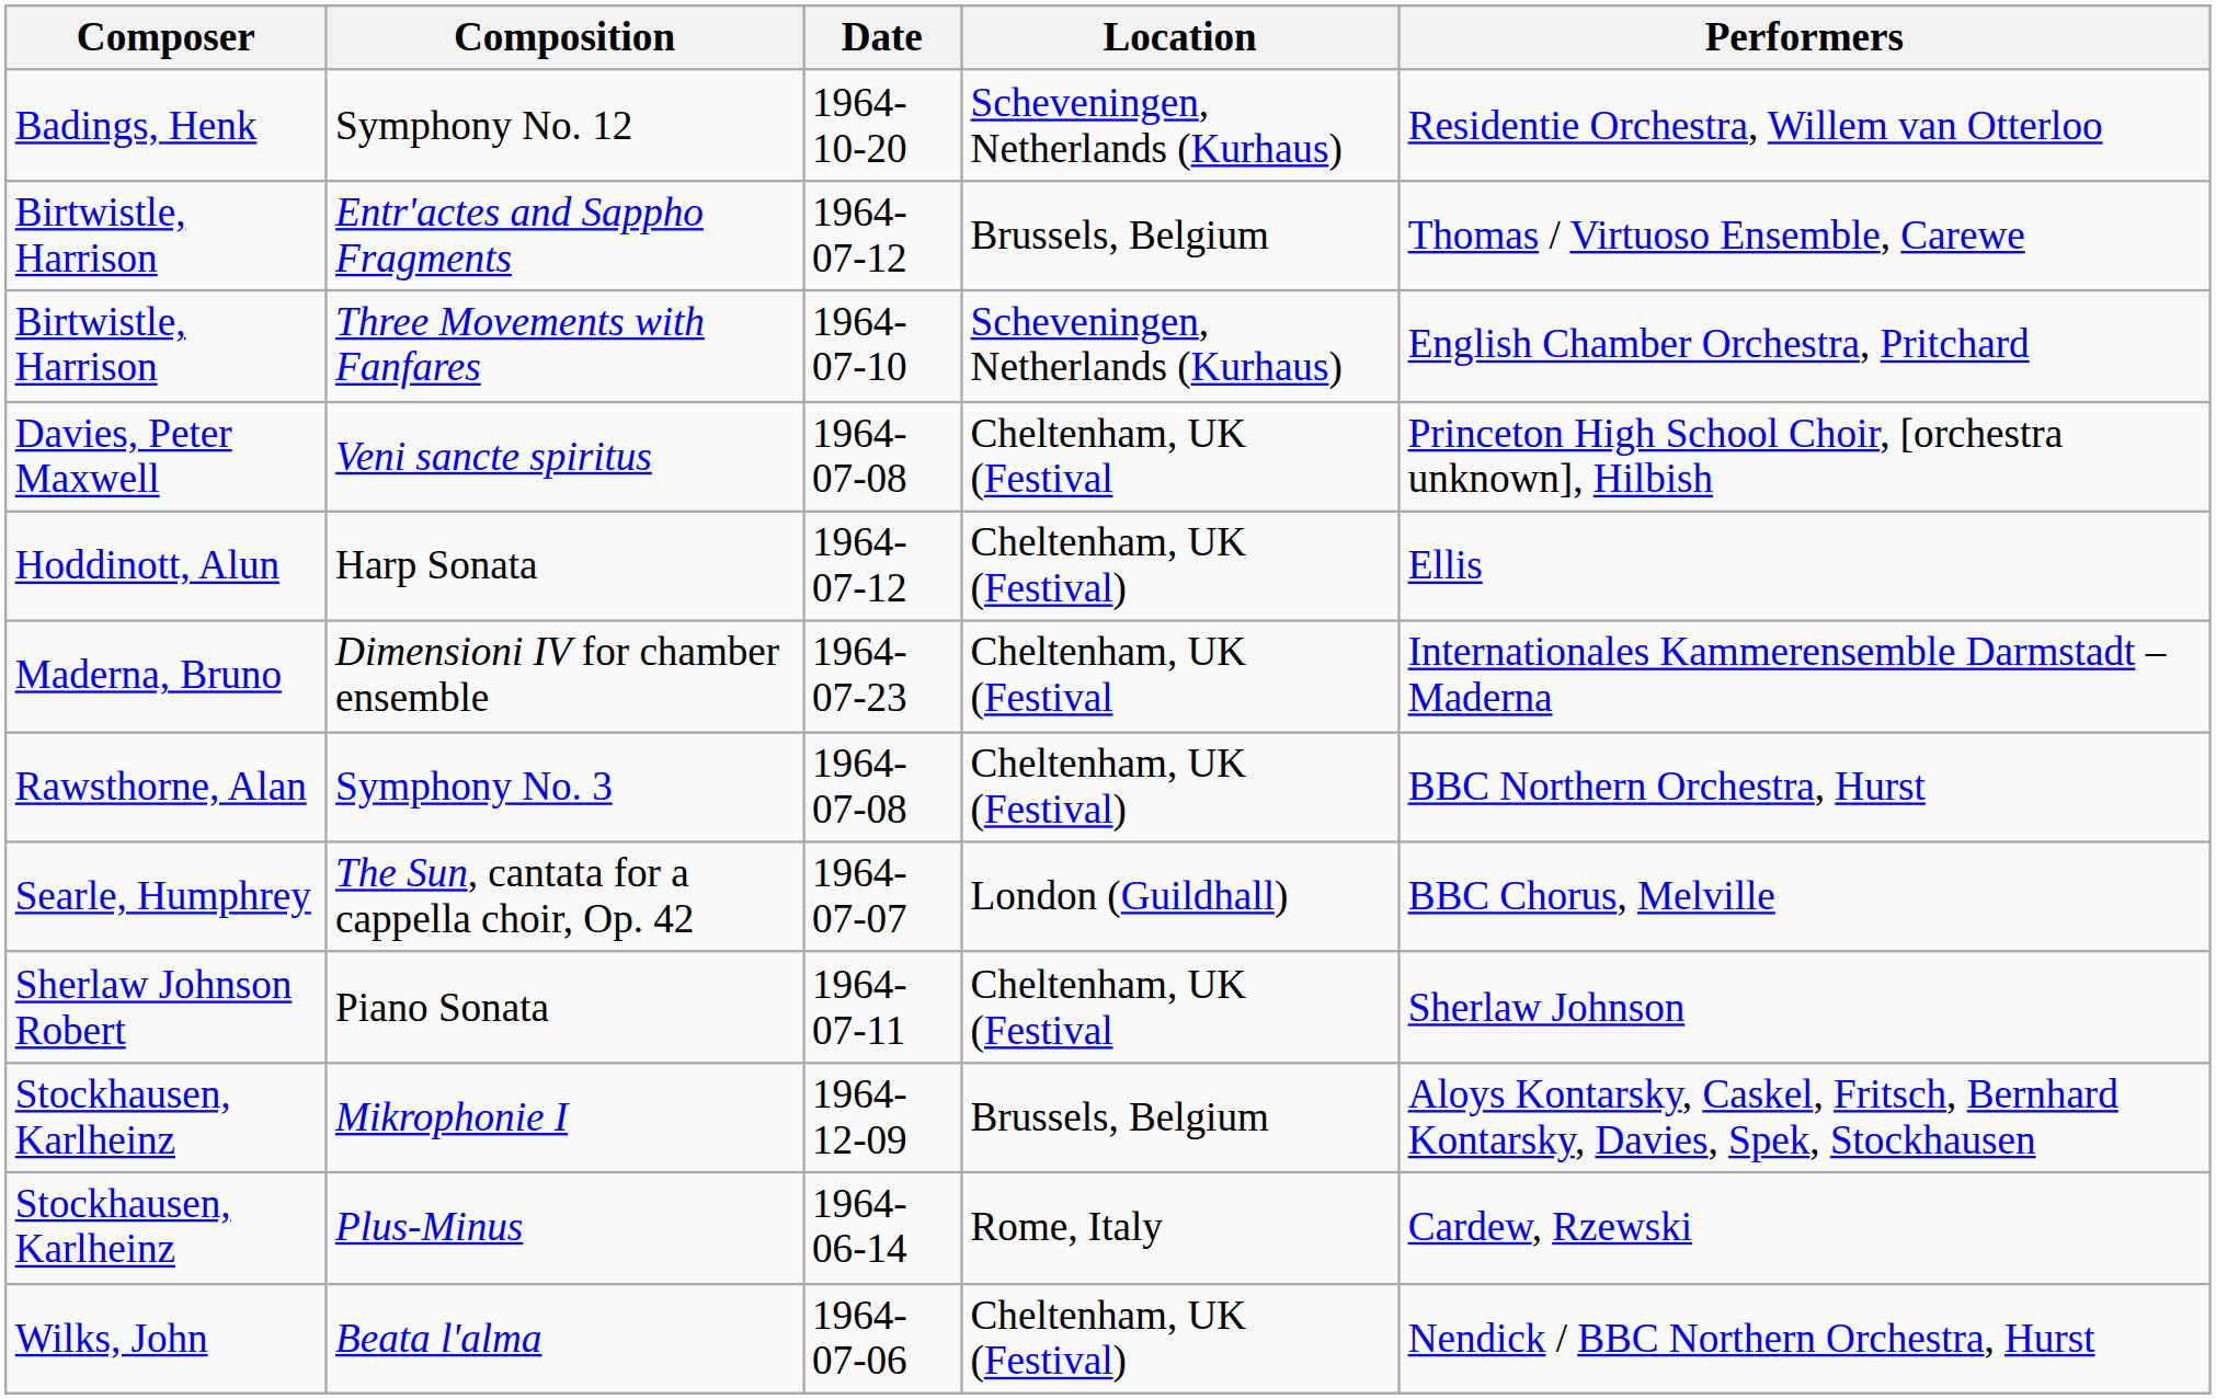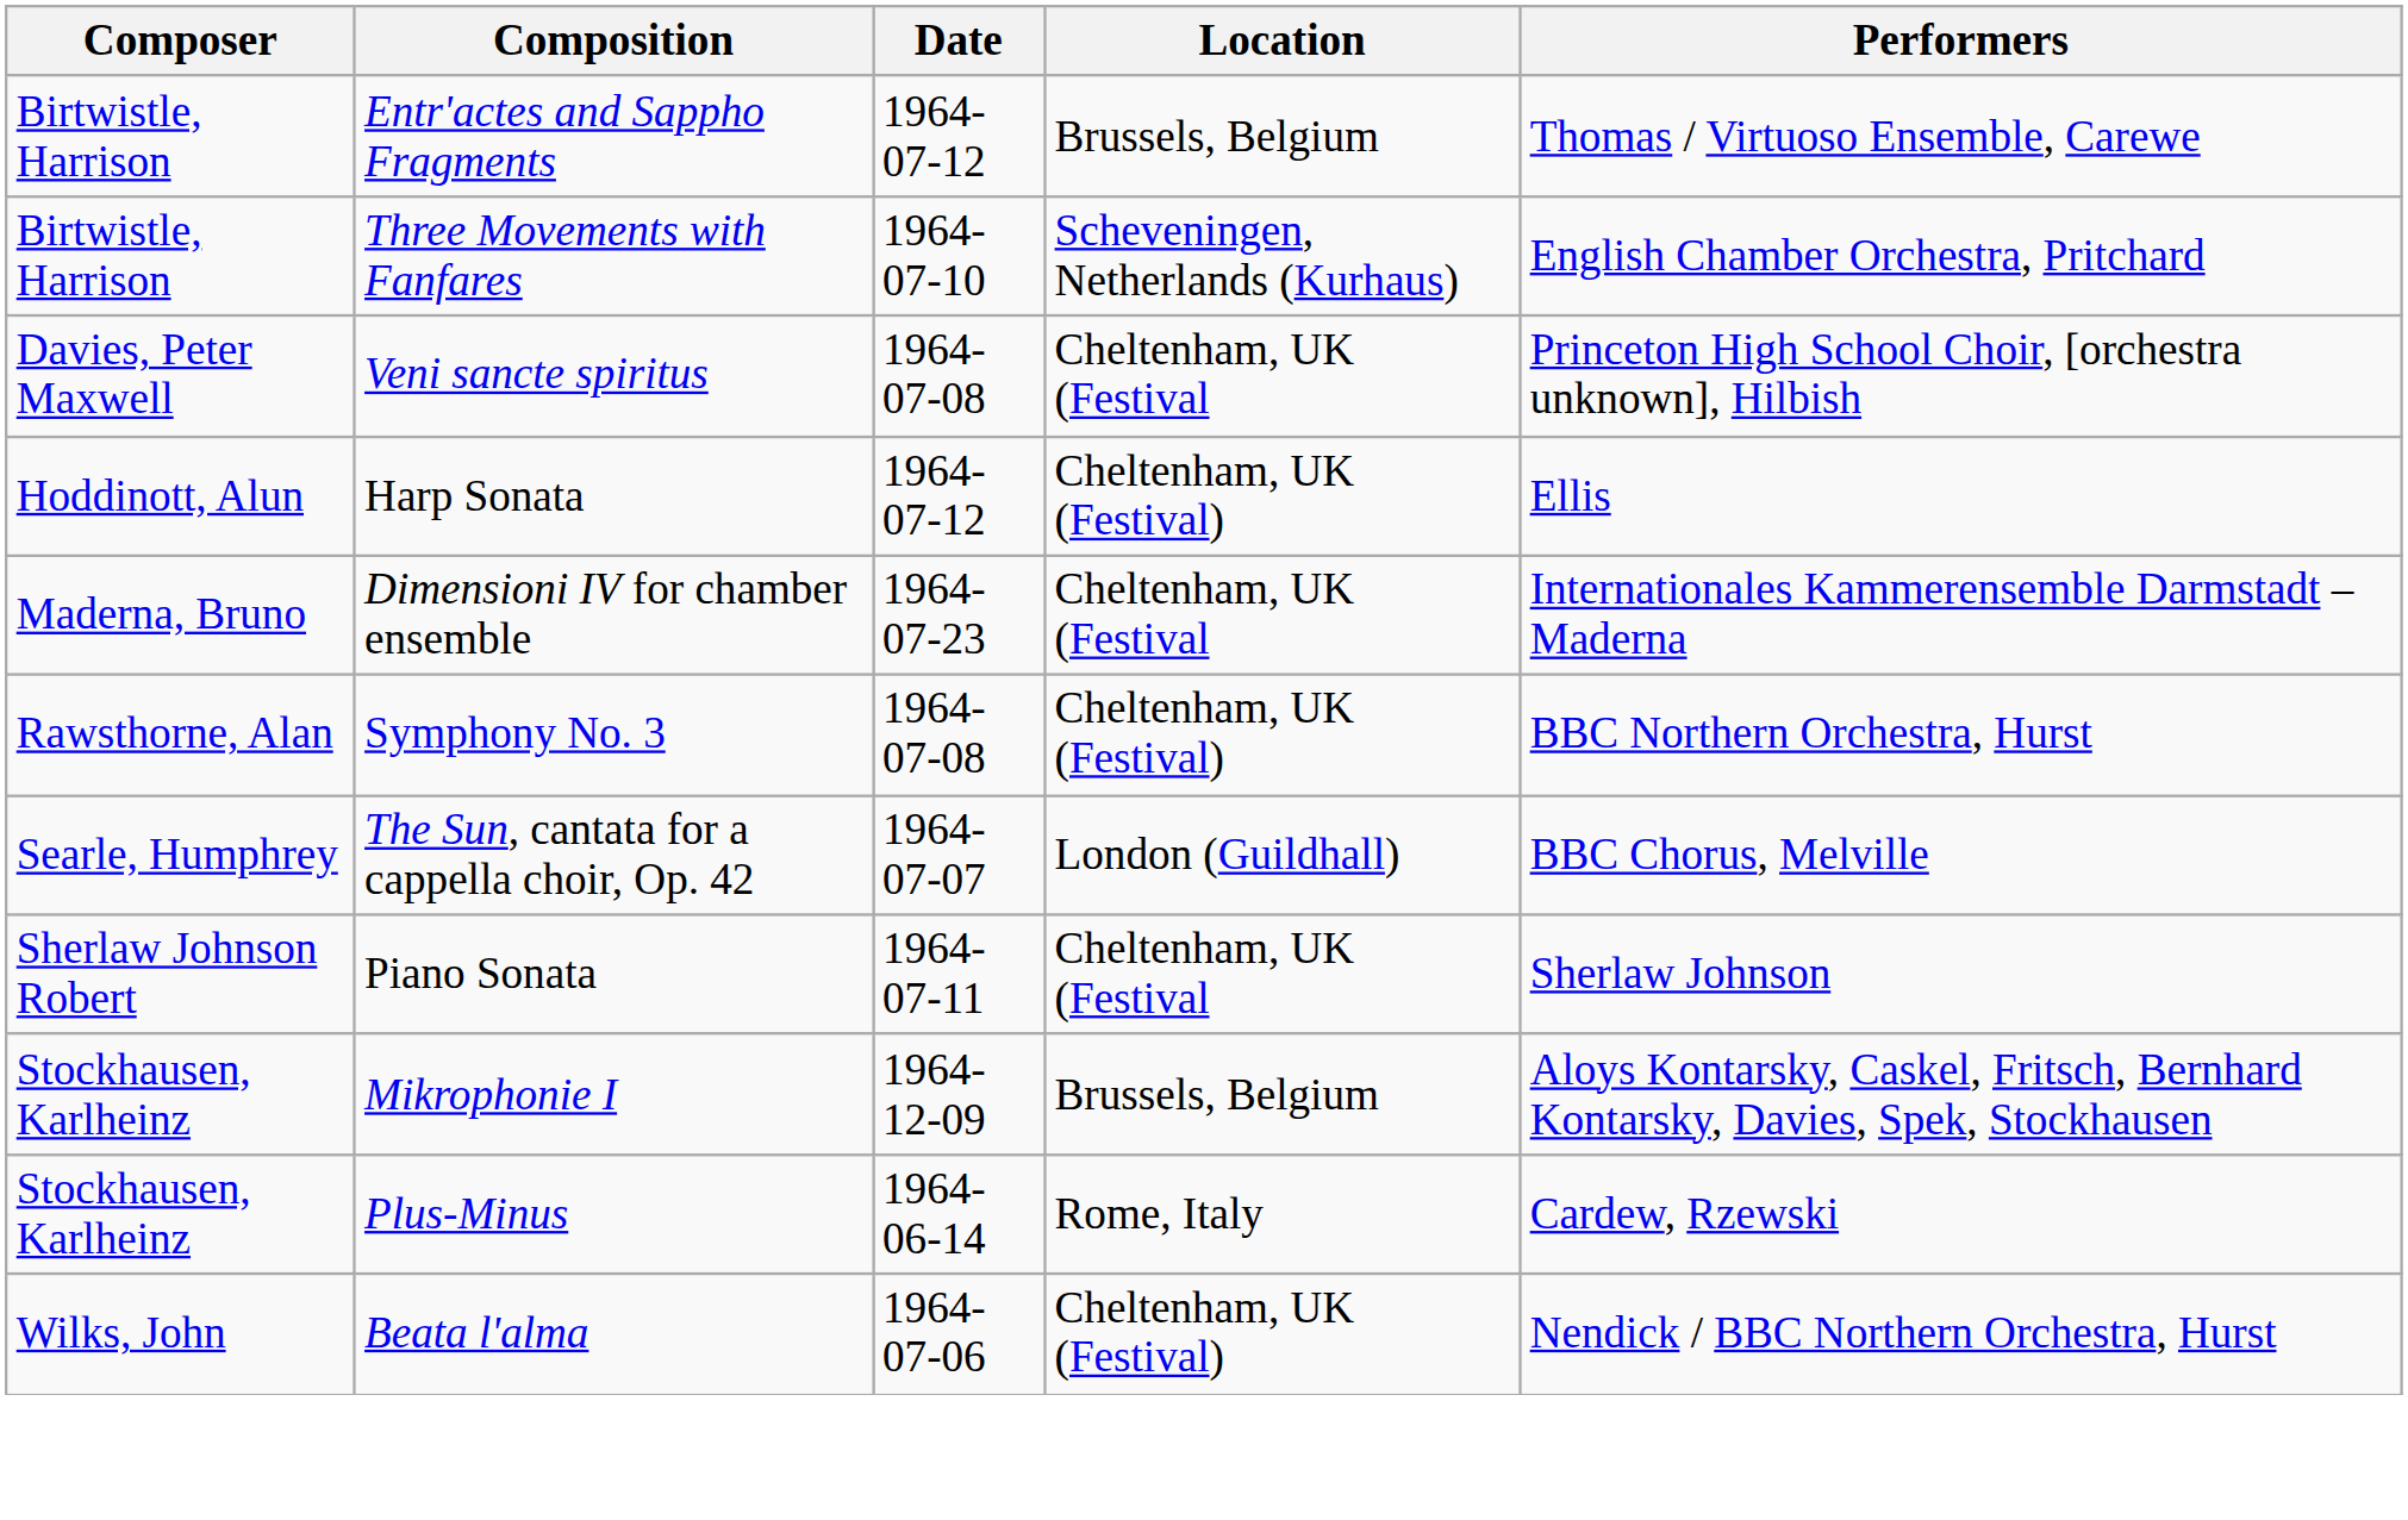 <table class="wikitable sortable">
 <tr>
 <th>Composer</th>
 <th>Composition</th>
 <th>Date</th>
 <th>Location</th>
 <th>Performers</th>
-</tr>
-<tr>
-<td><a href='#'>Badings, Henk</a></td>
-<td>Symphony No. 12</td>
-<td>1964-10-20</td>
-<td><a href='#'>Scheveningen</a>, Netherlands (<a href='#'>Kurhaus</a>)</td>
-<td><a href='#'>Residentie Orchestra</a>, <a href='#'>Willem van Otterloo</a></td>
 </tr>
 <tr>
 <td><a href='#'>Birtwistle, Harrison</a></td>
 <td><em><a href='#'>Entr'actes and Sappho Fragments</a></em></td>
 <td>1964-07-12</td>
 <td>Brussels, Belgium</td>
 <td><a href='#'>Thomas</a> / <a href='#'>Virtuoso Ensemble</a>, <a href='#'>Carewe</a></td>
 </tr>
 <tr>
 <td><a href='#'>Birtwistle, Harrison</a></td>
 <td><em><a href='#'>Three Movements with Fanfares</a></em></td>
 <td>1964-07-10</td>
 <td><a href='#'>Scheveningen</a>, Netherlands (<a href='#'>Kurhaus</a>)</td>
 <td><a href='#'>English Chamber Orchestra</a>, <a href='#'>Pritchard</a></td>
 </tr>
 <tr>
 <td><a href='#'>Davies, Peter Maxwell</a></td>
 <td><em><a href='#'>Veni sancte spiritus</a></em></td>
 <td>1964-07-08</td>
 <td>Cheltenham, UK (<a href='#'>Festival</a></td>
 <td><a href='#'>Princeton High School Choir</a>, [orchestra unknown], <a href='#'>Hilbish</a></td>
 </tr>
 <tr>
 <td><a href='#'>Hoddinott, Alun</a></td>
 <td>Harp Sonata</td>
 <td>1964-07-12</td>
 <td>Cheltenham, UK (<a href='#'>Festival</a>)</td>
 <td><a href='#'>Ellis</a></td>
 </tr>
 <tr>
 <td><a href='#'>Maderna, Bruno</a></td>
 <td><em>Dimensioni IV</em> for chamber ensemble</td>
 <td>1964-07-23</td>
 <td>Cheltenham, UK (<a href='#'>Festival</a></td>
 <td><a href='#'>Internationales Kammerensemble Darmstadt</a> – <a href='#'>Maderna</a></td>
 </tr>
 <tr>
 <td><a href='#'>Rawsthorne, Alan</a></td>
 <td><a href='#'>Symphony No. 3</a></td>
 <td>1964-07-08</td>
 <td>Cheltenham, UK (<a href='#'>Festival</a>)</td>
 <td><a href='#'>BBC Northern Orchestra</a>, <a href='#'>Hurst</a></td>
 </tr>
 <tr>
 <td><a href='#'>Searle, Humphrey</a></td>
 <td><em><a href='#'>The Sun</a></em>, cantata for a cappella choir, Op. 42</td>
 <td>1964-07-07</td>
 <td>London (<a href='#'>Guildhall</a>)</td>
 <td><a href='#'>BBC Chorus</a>, <a href='#'>Melville</a></td>
 </tr>
 <tr>
 <td><a href='#'>Sherlaw Johnson Robert</a></td>
 <td>Piano Sonata</td>
 <td>1964-07-11</td>
 <td>Cheltenham, UK (<a href='#'>Festival</a></td>
 <td><a href='#'>Sherlaw Johnson</a></td>
 </tr>
 <tr>
 <td><a href='#'>Stockhausen, Karlheinz</a></td>
 <td><em><a href='#'>Mikrophonie I</a></em></td>
 <td>1964-12-09</td>
 <td>Brussels, Belgium</td>
 <td><a href='#'>Aloys Kontarsky</a>, <a href='#'>Caskel</a>, <a href='#'>Fritsch</a>, <a href='#'>Bernhard Kontarsky</a>, <a href='#'>Davies</a>, <a href='#'>Spek</a>, <a href='#'>Stockhausen</a></td>
 </tr>
 <tr>
 <td><a href='#'>Stockhausen, Karlheinz</a></td>
 <td><em><a href='#'>Plus-Minus</a></em></td>
 <td>1964-06-14</td>
 <td>Rome, Italy</td>
 <td><a href='#'>Cardew</a>, <a href='#'>Rzewski</a></td>
 </tr>
 <tr>
 <td><a href='#'>Wilks, John</a></td>
 <td><em><a href='#'>Beata l'alma</a></em></td>
 <td>1964-07-06</td>
 <td>Cheltenham, UK (<a href='#'>Festival</a>)</td>
 <td><a href='#'>Nendick</a> / <a href='#'>BBC Northern Orchestra</a>, <a href='#'>Hurst</a></td>
 </tr>
 <tr>
 </tr>
 </table>
